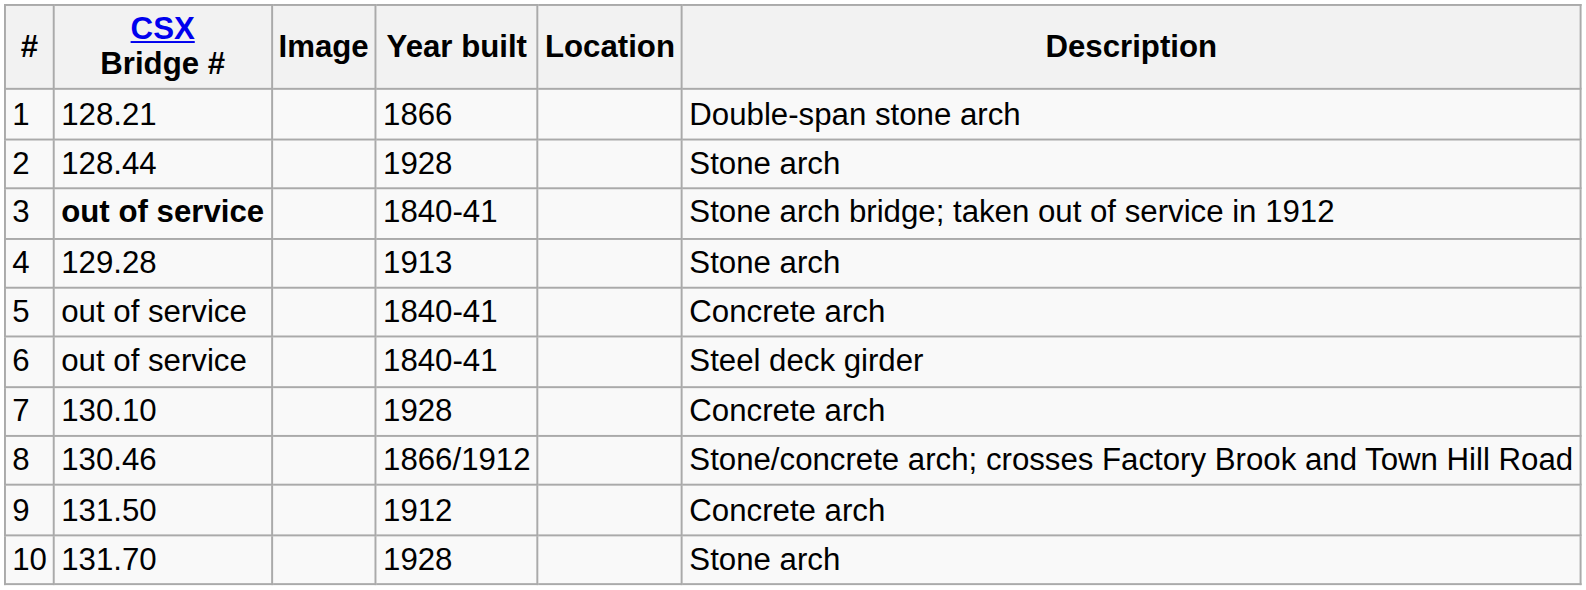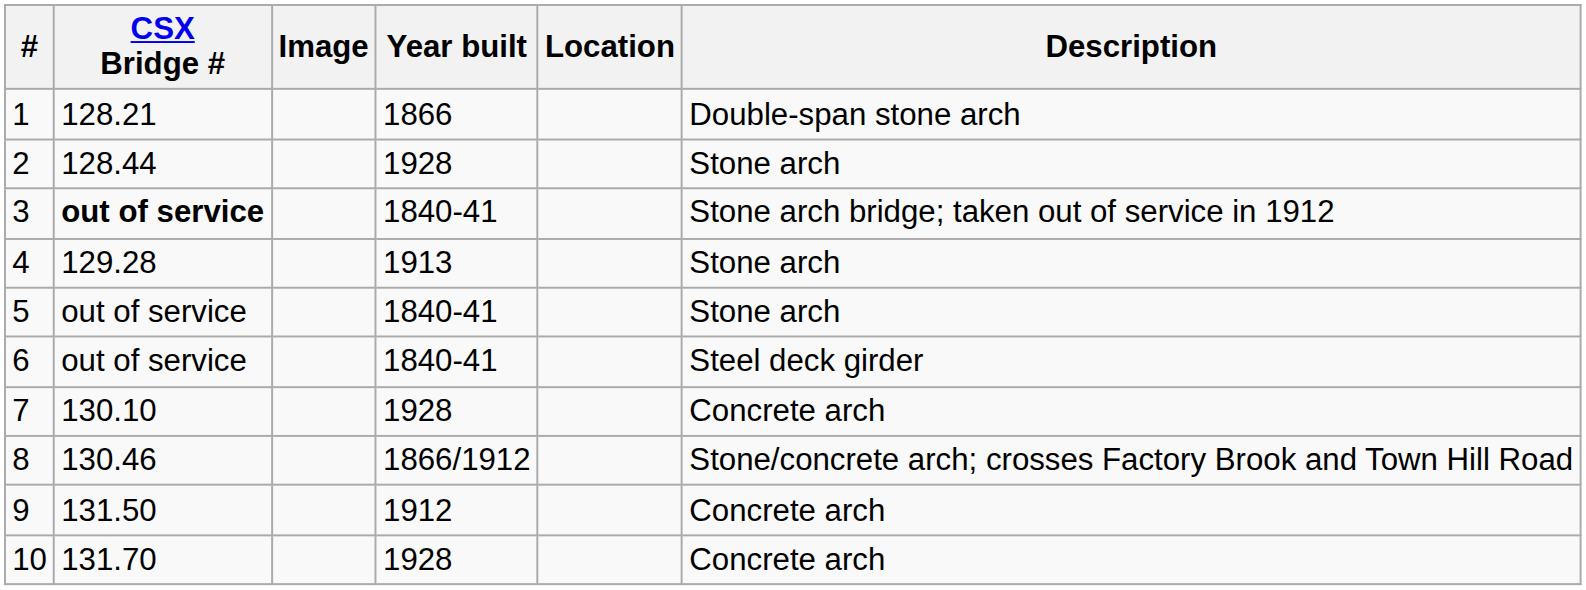 <table class="wikitable">
 <tr>
 <th scope="col">#</th>
 <th scope="col"><a href='#'>CSX</a><br>Bridge #</th>
 <th scope="col">Image</th>
 <th scope="col">Year built</th>
 <th scope="col">Location</th>
 <th scope="col">Description</th>
 </tr>
 <tr>
 <td>1</td>
 <td>128.21</td>
 <td></td>
 <td>1866</td>
 <td></td>
 <td>Double-span stone arch</td>
 </tr>
 <tr>
 <td>2</td>
 <td>128.44</td>
 <td></td>
 <td>1928</td>
 <td></td>
 <td>Stone arch</td>
 </tr>
 <tr>
 <td>3</td>
 <td><strong>out of service</strong></td>
 <td></td>
 <td>1840-41</td>
 <td></td>
 <td>Stone arch bridge; taken out of service in 1912</td>
 </tr>
 <tr>
 <td>4</td>
 <td>129.28</td>
 <td></td>
 <td>1913</td>
 <td></td>
 <td>Stone arch</td>
 </tr>
 <tr>
 <td>5</td>
 <td>out of service</td>
 <td></td>
 <td>1840-41</td>
 <td></td>
-<td>Concrete arch</td>
+<td>Stone arch</td>
 </tr>
 <tr>
 <td>6</td>
 <td>out of service</td>
 <td></td>
 <td>1840-41</td>
 <td></td>
 <td>Steel deck girder</td>
 </tr>
 <tr>
 <td>7</td>
 <td>130.10</td>
 <td></td>
 <td>1928</td>
 <td></td>
 <td>Concrete arch</td>
 </tr>
 <tr>
 <td>8</td>
 <td>130.46</td>
 <td></td>
 <td>1866/1912</td>
 <td></td>
 <td>Stone/concrete arch; crosses Factory Brook and Town Hill Road</td>
 </tr>
 <tr>
 <td>9</td>
 <td>131.50</td>
 <td></td>
 <td>1912</td>
 <td></td>
 <td>Concrete arch</td>
 </tr>
 <tr>
 <td>10</td>
 <td>131.70</td>
 <td></td>
 <td>1928</td>
 <td></td>
-<td>Stone arch</td>
+<td>Concrete arch</td>
 </tr>
 </table>
